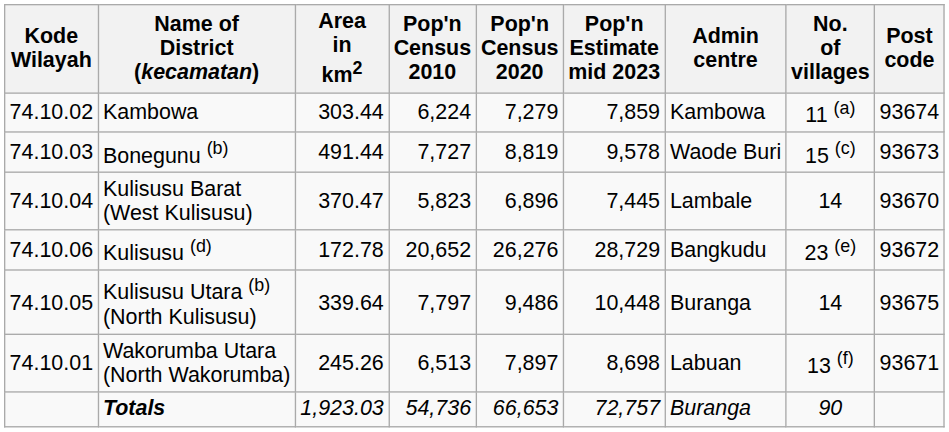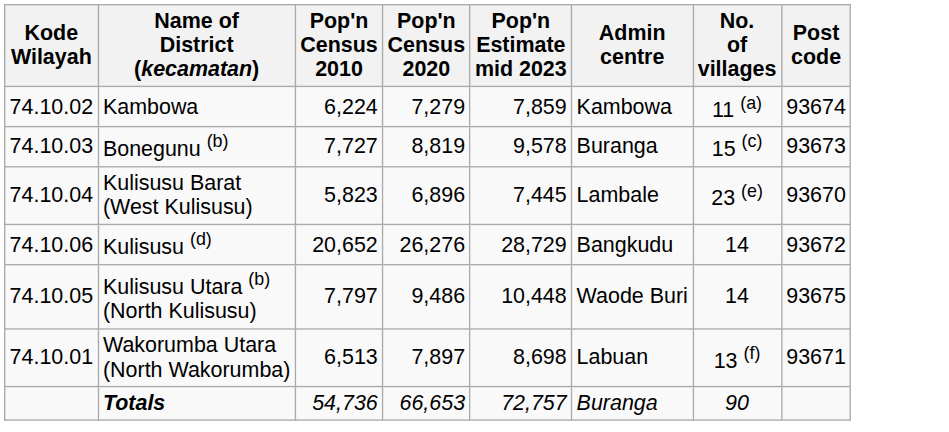 <table class="sortable wikitable">
 <tr>
 <th>Kode <br>Wilayah</th>
 <th>Name of<br>District<br>(<em>kecamatan</em>)</th>
-<th>Area <br> in <br>km<sup>2</sup></th>
 <th>Pop'n<br>Census<br>2010</th>
 <th>Pop'n<br>Census<br>2020</th>
 <th>Pop'n<br>Estimate<br>mid 2023</th>
 <th>Admin<br>centre</th>
 <th>No.<br>of<br>villages</th>
 <th>Post<br>code</th>
 </tr>
 <tr>
 <td>74.10.02</td>
 <td>Kambowa</td>
-<td align="right">303.44</td>
 <td align="right">6,224</td>
 <td align="right">7,279</td>
 <td align="right">7,859</td>
 <td>Kambowa</td>
 <td align="center">11 <sup>(a)</sup></td>
 <td>93674</td>
 </tr>
 <tr>
 <td>74.10.03</td>
 <td>Bonegunu <sup>(b)</sup></td>
-<td align="right">491.44</td>
 <td align="right">7,727</td>
 <td align="right">8,819</td>
 <td align="right">9,578</td>
-<td>Waode Buri</td>
+<td>Buranga</td>
 <td align="center">15 <sup>(c)</sup></td>
 <td>93673</td>
 </tr>
 <tr>
 <td>74.10.04</td>
 <td>Kulisusu Barat <br>(West Kulisusu)</td>
-<td align="right">370.47</td>
 <td align="right">5,823</td>
 <td align="right">6,896</td>
 <td align="right">7,445</td>
 <td>Lambale</td>
-<td align="center">14</td>
+<td align="center">23 <sup>(e)</sup></td>
 <td>93670</td>
 </tr>
 <tr>
 <td>74.10.06</td>
 <td>Kulisusu <sup>(d)</sup></td>
-<td align="right">172.78</td>
 <td align="right">20,652</td>
 <td align="right">26,276</td>
 <td align="right">28,729</td>
 <td>Bangkudu</td>
-<td align="center">23 <sup>(e)</sup></td>
+<td align="center">14</td>
 <td>93672</td>
 </tr>
 <tr>
 <td>74.10.05</td>
 <td>Kulisusu Utara <sup>(b)</sup> <br>(North Kulisusu)</td>
-<td align="right">339.64</td>
 <td align="right">7,797</td>
 <td align="right">9,486</td>
 <td align="right">10,448</td>
-<td>Buranga</td>
+<td>Waode Buri</td>
 <td align="center">14</td>
 <td>93675</td>
 </tr>
 <tr>
 <td>74.10.01</td>
 <td>Wakorumba Utara <br>(North Wakorumba)</td>
-<td align="right">245.26</td>
 <td align="right">6,513</td>
 <td align="right">7,897</td>
 <td align="right">8,698</td>
 <td>Labuan</td>
 <td align="center">13 <sup>(f)</sup></td>
 <td>93671</td>
 </tr>
 <tr>
 <td></td>
 <td><strong><em>Totals</em></strong></td>
-<td align="right"><em>1,923.03</em></td>
 <td align="right"><em>54,736</em></td>
 <td align="right"><em>66,653</em></td>
 <td align="right"><em>72,757</em></td>
 <td><em>Buranga</em></td>
 <td align="center"><em>90</em></td>
 <td></td>
 </tr>
 </table>
